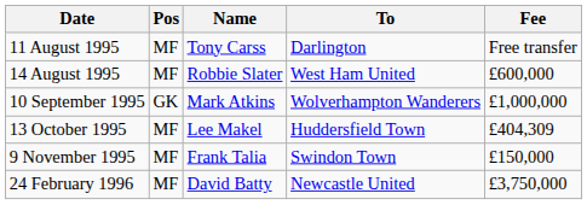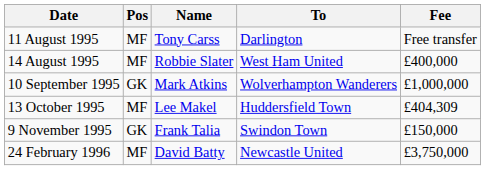 <table class="wikitable">
 <tr>
 <th>Date</th>
 <th>Pos</th>
 <th>Name</th>
 <th>To</th>
 <th>Fee</th>
 </tr>
 <tr>
 <td>11 August 1995</td>
 <td>MF</td>
 <td><a href='#'>Tony Carss</a></td>
 <td><a href='#'>Darlington</a></td>
 <td>Free transfer</td>
 </tr>
 <tr>
 <td>14 August 1995</td>
 <td>MF</td>
 <td><a href='#'>Robbie Slater</a></td>
 <td><a href='#'>West Ham United</a></td>
-<td>£600,000</td>
+<td>£400,000</td>
 </tr>
 <tr>
 <td>10 September 1995</td>
 <td>GK</td>
 <td><a href='#'>Mark Atkins</a></td>
 <td><a href='#'>Wolverhampton Wanderers</a></td>
 <td>£1,000,000</td>
 </tr>
 <tr>
 <td>13 October 1995</td>
 <td>MF</td>
 <td><a href='#'>Lee Makel</a></td>
 <td><a href='#'>Huddersfield Town</a></td>
 <td>£404,309</td>
 </tr>
 <tr>
 <td>9 November 1995</td>
-<td>MF</td>
+<td>GK</td>
 <td><a href='#'>Frank Talia</a></td>
 <td><a href='#'>Swindon Town</a></td>
 <td>£150,000</td>
 </tr>
 <tr>
 <td>24 February 1996</td>
 <td>MF</td>
 <td><a href='#'>David Batty</a></td>
 <td><a href='#'>Newcastle United</a></td>
 <td>£3,750,000</td>
 </tr>
 </table>
